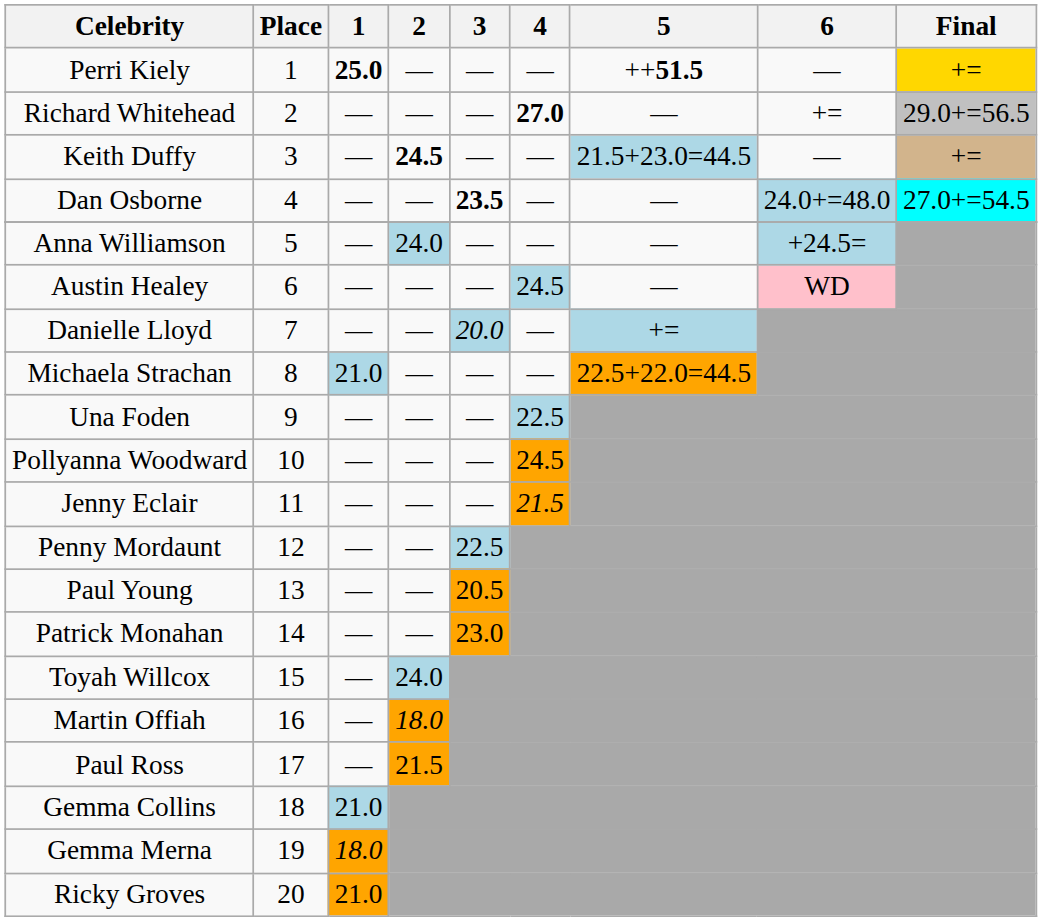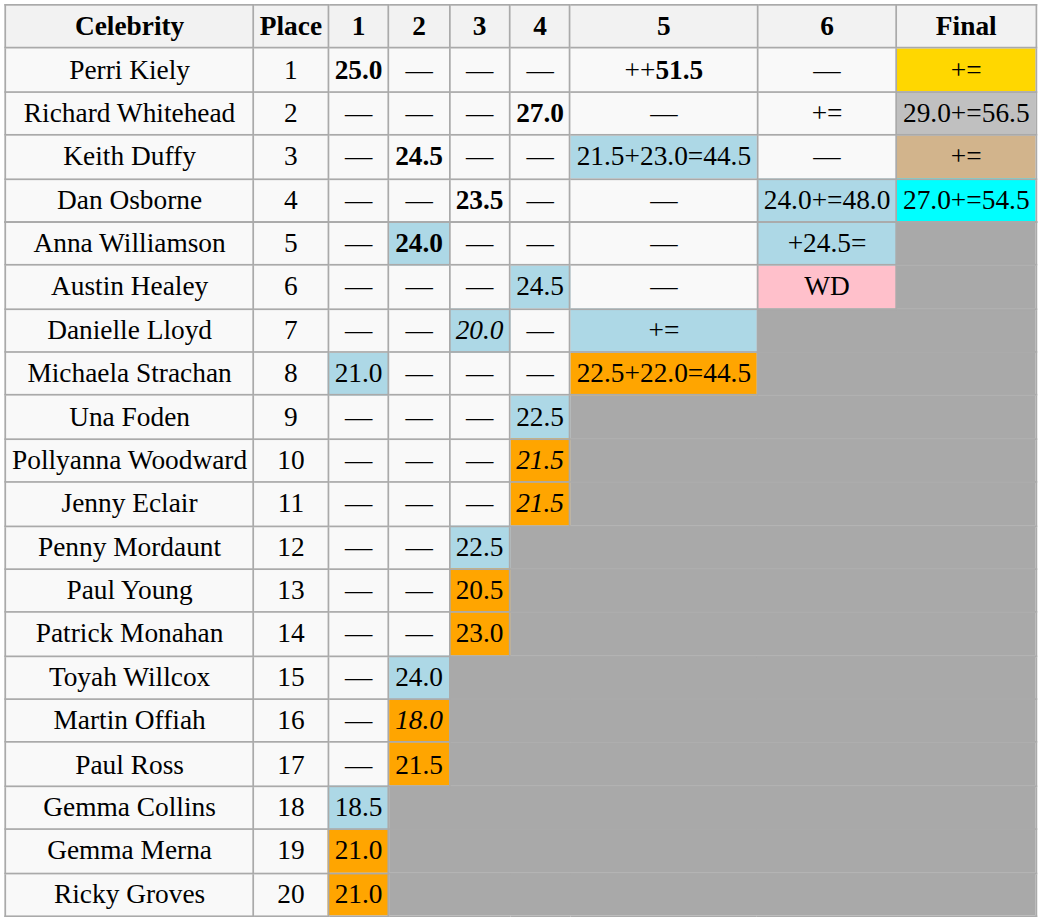 <table class="wikitable sortable"  style="margin:auto; text-align:center; white-space:nowrap; width:30%;">
 <tr>
 <th>Celebrity</th>
 <th>Place</th>
 <th>1</th>
 <th>2</th>
 <th>3</th>
 <th>4</th>
 <th>5</th>
 <th>6</th>
 <th>Final</th>
 </tr>
 <tr>
 <td>Perri Kiely</td>
 <td>1</td>
 <td><span><strong>25.0</strong></span></td>
 <td>—</td>
 <td>—</td>
 <td>—</td>
 <td>++<span><strong>51.5</strong></span></td>
 <td>—</td>
 <td bgcolor=gold>+=</td>
 </tr>
 <tr>
 <td>Richard Whitehead</td>
 <td>2</td>
 <td>—</td>
 <td>—</td>
 <td>—</td>
 <td><span><strong>27.0</strong></span></td>
 <td>—</td>
 <td>+=</td>
 <td bgcolor=silver>29.0+=56.5</td>
 </tr>
 <tr>
 <td>Keith Duffy</td>
 <td>3</td>
 <td>—</td>
 <td><span><strong>24.5</strong></span></td>
 <td>—</td>
 <td>—</td>
 <td style="background:lightblue;">21.5+23.0=44.5</td>
 <td>—</td>
 <td bgcolor=tan>+=</td>
 </tr>
 <tr>
 <td>Dan Osborne</td>
 <td>4</td>
 <td>—</td>
 <td>—</td>
 <td><span><strong>23.5</strong></span></td>
 <td>—</td>
 <td>—</td>
 <td bgcolor=lightblue>24.0+=48.0</td>
 <td bgcolor=cyan>27.0+=54.5</td>
 </tr>
 <tr>
 </tr>
 <tr>
 <td>Anna Williamson</td>
 <td>5</td>
 <td>—</td>
-<td style="background:lightblue;">24.0</td>
+<td style="background:lightblue;"><strong>24.0</strong></td>
 <td>—</td>
 <td>—</td>
 <td>—</td>
 <td bgcolor=lightblue>+24.5=</td>
 <td bgcolor=darkgrey></td>
 </tr>
 <tr>
 <td>Austin Healey</td>
 <td>6</td>
 <td>—</td>
 <td>—</td>
 <td>—</td>
 <td style="background:lightblue;">24.5</td>
 <td>—</td>
 <td bgcolor=pink>WD</td>
 <td bgcolor=darkgrey></td>
 </tr>
 <tr>
 <td>Danielle Lloyd</td>
 <td>7</td>
 <td>—</td>
 <td>—</td>
 <td style="background:lightblue;"><span><em>20.0</em></span></td>
 <td>—</td>
 <td bgcolor=lightblue>+=</td>
 <td colspan=2 bgcolor=darkgrey></td>
 </tr>
 <tr>
 <td>Michaela Strachan</td>
 <td>8</td>
 <td style="background:lightblue;">21.0</td>
 <td>—</td>
 <td>—</td>
 <td>—</td>
 <td style="background:orange;">22.5+22.0=44.5</td>
 <td colspan=2 bgcolor=darkgrey></td>
 </tr>
 <tr>
 <td>Una Foden</td>
 <td>9</td>
 <td>—</td>
 <td>—</td>
 <td>—</td>
 <td style="background:lightblue;">22.5</td>
 <td colspan="3" style="background:darkgrey;"></td>
 </tr>
 <tr>
 <td>Pollyanna Woodward</td>
 <td>10</td>
 <td>—</td>
 <td>—</td>
 <td>—</td>
-<td style="background:orange;">24.5</td>
+<td style="background:orange;"><span><em>21.5</em></span></td>
 <td colspan="3" style="background:darkgrey;"></td>
 </tr>
 <tr>
 <td>Jenny Eclair</td>
 <td>11</td>
 <td>—</td>
 <td>—</td>
 <td>—</td>
 <td style="background:orange;"><span><em>21.5</em></span></td>
 <td colspan="3" style="background:darkgrey;"></td>
 </tr>
 <tr>
 <td>Penny Mordaunt</td>
 <td>12</td>
 <td>—</td>
 <td>—</td>
 <td style="background:lightblue;">22.5</td>
 <td colspan="4" style="background:darkgrey;"></td>
 </tr>
 <tr>
 <td>Paul Young</td>
 <td>13</td>
 <td>—</td>
 <td>—</td>
 <td style="background:orange;">20.5</td>
 <td colspan="4" style="background:darkgrey;"></td>
 </tr>
 <tr>
 <td>Patrick Monahan</td>
 <td>14</td>
 <td>—</td>
 <td>—</td>
 <td style="background:orange;">23.0</td>
 <td colspan="4" style="background:darkgrey;"></td>
 </tr>
 <tr>
 <td>Toyah Willcox</td>
 <td>15</td>
 <td>—</td>
 <td style="background:lightblue;">24.0</td>
 <td colspan="5" style="background:darkgrey;"></td>
 </tr>
 <tr>
 <td>Martin Offiah</td>
 <td>16</td>
 <td>—</td>
 <td style="background:orange;"><span><em>18.0</em></span></td>
 <td colspan="5"  style="background:darkgrey;"></td>
 </tr>
 <tr>
 <td>Paul Ross</td>
 <td>17</td>
 <td>—</td>
 <td style="background:orange;">21.5</td>
 <td colspan="5" style="background:darkgrey;"></td>
 </tr>
 <tr>
 <td>Gemma Collins</td>
 <td>18</td>
-<td style="background:lightblue;">21.0</td>
+<td style="background:lightblue;">18.5</td>
 <td colspan="6" style="background:darkgrey;"></td>
 </tr>
 <tr>
 <td>Gemma Merna</td>
 <td>19</td>
-<td style="background:orange;"><span><em>18.0</em></span></td>
+<td style="background:orange;">21.0</td>
 <td colspan="6" style="background:darkgrey;"></td>
 </tr>
 <tr>
 <td>Ricky Groves</td>
 <td>20</td>
 <td style="background:orange;">21.0</td>
 <td colspan="6" style="background:darkgrey;"></td>
 </tr>
 </table>
